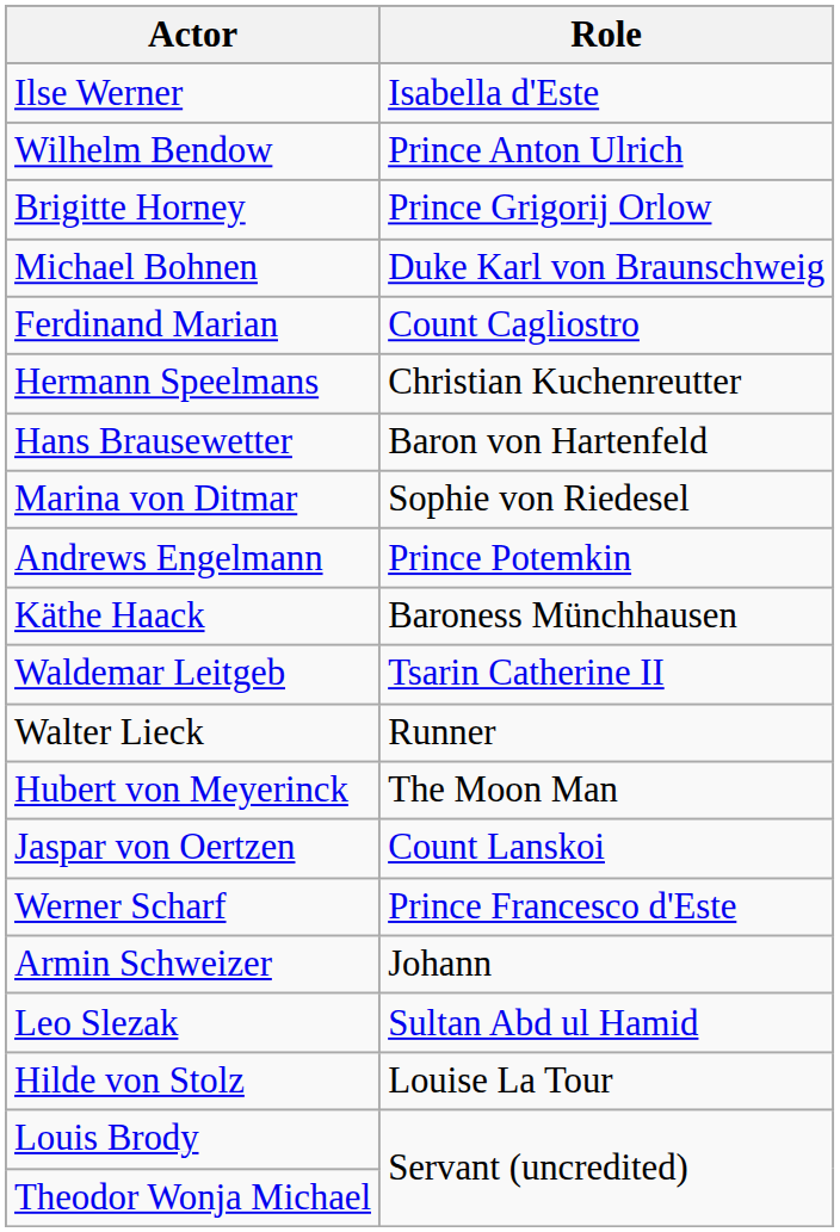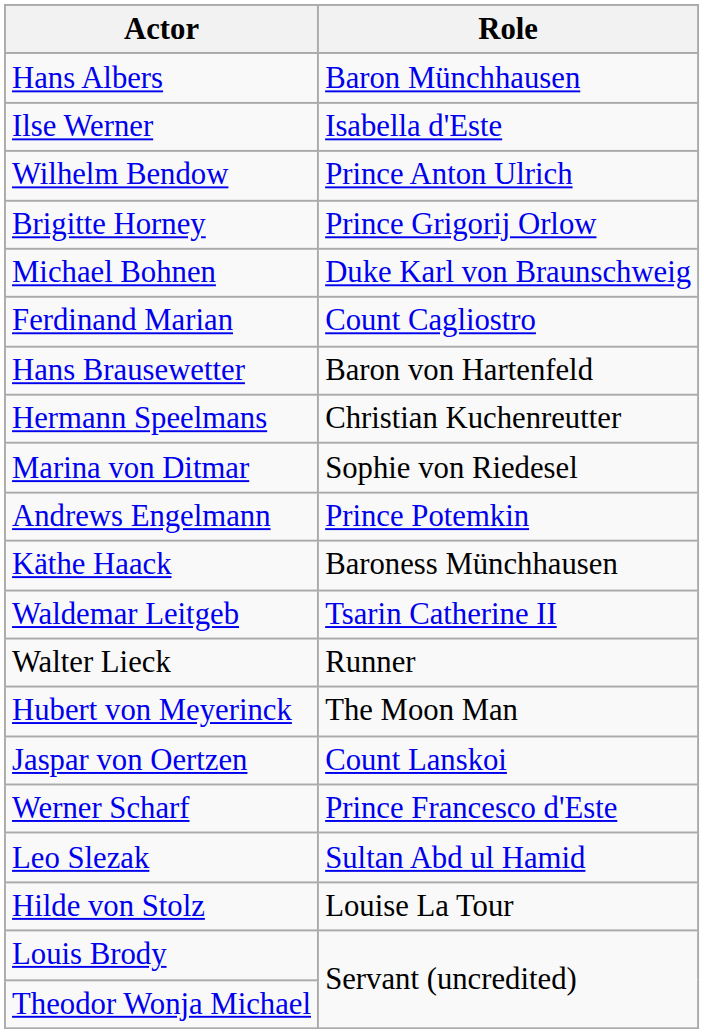 <table class="wikitable">
 <tr>
 <th>Actor</th>
 <th>Role</th>
+</tr>
+<tr>
+<td><a href='#'>Hans Albers</a></td>
+<td><a href='#'>Baron Münchhausen</a></td>
 </tr>
 <tr>
 <td><a href='#'>Ilse Werner</a></td>
 <td><a href='#'>Isabella d'Este</a></td>
 </tr>
 <tr>
 <td><a href='#'>Wilhelm Bendow</a></td>
 <td><a href='#'>Prince Anton Ulrich</a></td>
 </tr>
 <tr>
 <td><a href='#'>Brigitte Horney</a></td>
 <td><a href='#'>Prince Grigorij Orlow</a></td>
 </tr>
 <tr>
 <td><a href='#'>Michael Bohnen</a></td>
 <td><a href='#'>Duke Karl von Braunschweig</a></td>
 </tr>
 <tr>
 <td><a href='#'>Ferdinand Marian</a></td>
 <td><a href='#'>Count Cagliostro</a></td>
 </tr>
 <tr>
+<td><a href='#'>Hans Brausewetter</a></td>
+<td>Baron von Hartenfeld</td>
+</tr>
+<tr>
 <td><a href='#'>Hermann Speelmans</a></td>
 <td>Christian Kuchenreutter</td>
-</tr>
-<tr>
-<td><a href='#'>Hans Brausewetter</a></td>
-<td>Baron von Hartenfeld</td>
 </tr>
 <tr>
 <td><a href='#'>Marina von Ditmar</a></td>
 <td>Sophie von Riedesel</td>
 </tr>
 <tr>
 <td><a href='#'>Andrews Engelmann</a></td>
 <td><a href='#'>Prince Potemkin</a></td>
 </tr>
 <tr>
 <td><a href='#'>Käthe Haack</a></td>
 <td>Baroness Münchhausen</td>
 </tr>
 <tr>
 <td><a href='#'>Waldemar Leitgeb</a></td>
 <td><a href='#'>Tsarin Catherine II</a></td>
 </tr>
 <tr>
 <td>Walter Lieck</td>
 <td>Runner</td>
 </tr>
 <tr>
 <td><a href='#'>Hubert von Meyerinck</a></td>
 <td>The Moon Man</td>
 </tr>
 <tr>
 <td><a href='#'>Jaspar von Oertzen</a></td>
 <td><a href='#'>Count Lanskoi</a></td>
 </tr>
 <tr>
 <td><a href='#'>Werner Scharf</a></td>
 <td><a href='#'>Prince Francesco d'Este</a></td>
 </tr>
 <tr>
-<td><a href='#'>Armin Schweizer</a></td>
-<td>Johann</td>
-</tr>
-<tr>
 <td><a href='#'>Leo Slezak</a></td>
 <td><a href='#'>Sultan Abd ul Hamid</a></td>
 </tr>
 <tr>
 <td><a href='#'>Hilde von Stolz</a></td>
 <td>Louise La Tour</td>
 </tr>
 <tr>
 <td><a href='#'>Louis Brody</a></td>
 <td rowspan="2">Servant (uncredited)</td>
 </tr>
 <tr>
 <td><a href='#'>Theodor Wonja Michael</a></td>
 </tr>
 </table>
